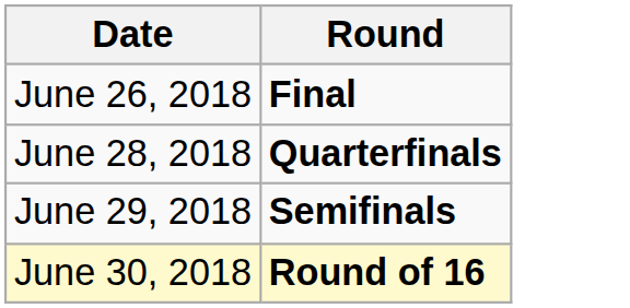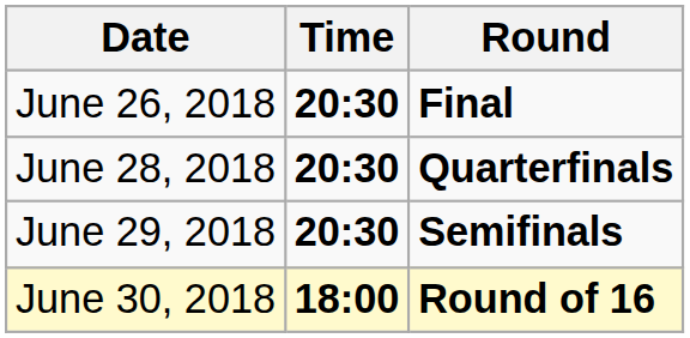 <table class="wikitable">
 <tr>
 <th>Date</th>
+<th>Time</th>
 <th>Round</th>
 </tr>
 <tr>
 <td>June 26, 2018</td>
+<td><strong>20:30</strong></td>
 <td><strong>Final</strong></td>
 </tr>
 <tr>
 <td>June 28, 2018</td>
+<td><strong>20:30</strong></td>
 <td><strong>Quarterfinals</strong></td>
 </tr>
 <tr>
 <td>June 29, 2018</td>
+<td><strong>20:30</strong></td>
 <td><strong>Semifinals</strong></td>
 </tr>
 <tr style=background:lemonchiffon>
 <td>June 30, 2018</td>
+<td><strong>18:00</strong></td>
 <td><strong>Round of 16</strong></td>
 </tr>
 </table>
